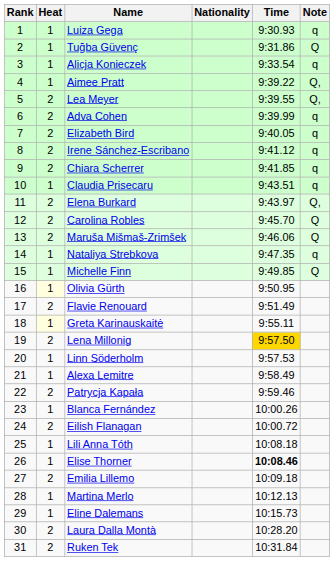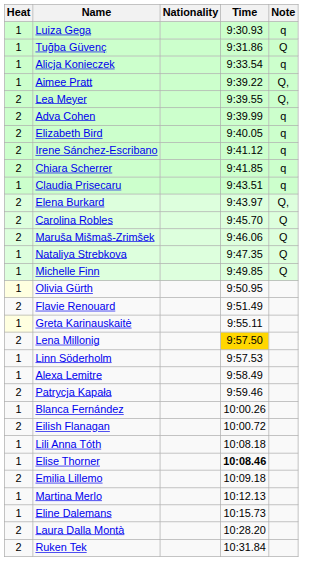 <table class="wikitable sortable" style="text-align:center">
 <tr>
-<th>Rank</th>
 <th>Heat</th>
 <th>Name</th>
 <th>Nationality</th>
 <th>Time</th>
 <th>Note</th>
 </tr>
 <tr bgcolor=ccffcc>
 <td>1</td>
-<td>1</td>
 <td align=left><a href='#'>Luiza Gega</a></td>
 <td align=left></td>
 <td>9:30.93</td>
 <td>q</td>
 </tr>
 <tr bgcolor=ccffcc>
-<td>2</td>
 <td>1</td>
 <td align=left><a href='#'>Tuğba Güvenç</a></td>
 <td align=left></td>
 <td>9:31.86</td>
 <td>Q</td>
 </tr>
 <tr bgcolor=ccffcc>
-<td>3</td>
 <td>1</td>
 <td align=left><a href='#'>Alicja Konieczek</a></td>
 <td align=left></td>
 <td>9:33.54</td>
 <td>q</td>
 </tr>
 <tr bgcolor=ccffcc>
-<td>4</td>
 <td>1</td>
 <td align=left><a href='#'>Aimee Pratt</a></td>
 <td align=left></td>
 <td>9:39.22</td>
 <td>Q, </td>
 </tr>
 <tr bgcolor=ccffcc>
-<td>5</td>
 <td>2</td>
 <td align=left><a href='#'>Lea Meyer</a></td>
 <td align=left></td>
 <td>9:39.55</td>
 <td>Q, </td>
 </tr>
 <tr bgcolor=ccffcc>
-<td>6</td>
 <td>2</td>
 <td align=left><a href='#'>Adva Cohen</a></td>
 <td align=left></td>
 <td>9:39.99</td>
 <td>q</td>
 </tr>
 <tr bgcolor=ccffcc>
-<td>7</td>
 <td>2</td>
 <td align=left><a href='#'>Elizabeth Bird</a></td>
 <td align=left></td>
 <td>9:40.05</td>
 <td>q</td>
 </tr>
 <tr bgcolor=ccffcc>
-<td>8</td>
 <td>2</td>
 <td align=left><a href='#'>Irene Sánchez-Escribano</a></td>
 <td align=left></td>
 <td>9:41.12</td>
 <td>q</td>
 </tr>
 <tr bgcolor=ccffcc>
-<td>9</td>
 <td>2</td>
 <td align=left><a href='#'>Chiara Scherrer</a></td>
 <td align=left></td>
 <td>9:41.85</td>
 <td>q</td>
 </tr>
 <tr bgcolor=ccffcc>
-<td>10</td>
 <td>1</td>
 <td align=left><a href='#'>Claudia Prisecaru</a></td>
 <td align=left></td>
 <td>9:43.51</td>
 <td>q</td>
 </tr>
 <tr bgcolor=ddffdd>
-<td>11</td>
 <td>2</td>
 <td align=left><a href='#'>Elena Burkard</a></td>
 <td align=left></td>
 <td>9:43.97</td>
 <td>Q, </td>
 </tr>
 <tr bgcolor=ddffdd>
-<td>12</td>
 <td>2</td>
 <td align=left><a href='#'>Carolina Robles</a></td>
 <td align=left></td>
 <td>9:45.70</td>
 <td>Q</td>
 </tr>
 <tr bgcolor=ddffdd>
-<td>13</td>
 <td>2</td>
 <td align=left><a href='#'>Maruša Mišmaš-Zrimšek</a></td>
 <td align=left></td>
 <td>9:46.06</td>
 <td>Q</td>
 </tr>
 <tr bgcolor=ddffdd>
-<td>14</td>
 <td>1</td>
 <td align=left><a href='#'>Nataliya Strebkova</a></td>
 <td align=left></td>
 <td>9:47.35</td>
-<td>q</td>
+<td>Q</td>
 </tr>
 <tr bgcolor=ddffdd>
-<td>15</td>
 <td>1</td>
 <td align=left><a href='#'>Michelle Finn</a></td>
 <td align=left></td>
 <td>9:49.85</td>
 <td>Q</td>
 </tr>
 <tr>
-<td>16</td>
 <td style="background: lightyellow;">1</td>
 <td align=left><a href='#'>Olivia Gürth</a></td>
 <td align=left></td>
 <td>9:50.95</td>
 <td></td>
 </tr>
 <tr>
-<td>17</td>
 <td>2</td>
 <td align=left><a href='#'>Flavie Renouard</a></td>
 <td align=left></td>
 <td>9:51.49</td>
 <td></td>
 </tr>
 <tr>
-<td>18</td>
 <td style="background: lightyellow;">1</td>
 <td align=left><a href='#'>Greta Karinauskaitė</a></td>
 <td align=left></td>
 <td>9:55.11</td>
 <td></td>
 </tr>
 <tr>
-<td>19</td>
 <td>2</td>
 <td align=left><a href='#'>Lena Millonig</a></td>
 <td align=left></td>
 <td style="background: gold;">9:57.50</td>
 <td></td>
 </tr>
 <tr>
-<td>20</td>
 <td>1</td>
 <td align=left><a href='#'>Linn Söderholm</a></td>
 <td align=left></td>
 <td>9:57.53</td>
 <td></td>
 </tr>
 <tr>
-<td>21</td>
 <td>1</td>
 <td align=left><a href='#'>Alexa Lemitre</a></td>
 <td align=left></td>
 <td>9:58.49</td>
 <td></td>
 </tr>
 <tr>
-<td>22</td>
 <td>2</td>
 <td align=left><a href='#'>Patrycja Kapała</a></td>
 <td align=left></td>
 <td>9:59.46</td>
 <td></td>
 </tr>
 <tr>
-<td>23</td>
 <td>1</td>
 <td align=left><a href='#'>Blanca Fernández</a></td>
 <td align=left></td>
 <td>10:00.26</td>
 <td></td>
 </tr>
 <tr>
-<td>24</td>
 <td>2</td>
 <td align=left><a href='#'>Eilish Flanagan</a></td>
 <td align=left></td>
 <td>10:00.72</td>
 <td></td>
 </tr>
 <tr>
-<td>25</td>
 <td>1</td>
 <td align=left><a href='#'>Lili Anna Tóth</a></td>
 <td align=left></td>
 <td>10:08.18</td>
 <td></td>
 </tr>
 <tr>
-<td>26</td>
 <td>1</td>
 <td align=left><a href='#'>Elise Thorner</a></td>
 <td align=left></td>
 <td><strong>10:08.46</strong></td>
 <td></td>
 </tr>
 <tr>
-<td>27</td>
 <td>2</td>
 <td align=left><a href='#'>Emilia Lillemo</a></td>
 <td align=left></td>
 <td>10:09.18</td>
 <td></td>
 </tr>
 <tr>
-<td>28</td>
 <td>1</td>
 <td align=left><a href='#'>Martina Merlo</a></td>
 <td align=left></td>
 <td>10:12.13</td>
 <td></td>
 </tr>
 <tr>
-<td>29</td>
 <td>1</td>
 <td align=left><a href='#'>Eline Dalemans</a></td>
 <td align=left></td>
 <td>10:15.73</td>
 <td></td>
 </tr>
 <tr>
-<td>30</td>
 <td>2</td>
 <td align=left><a href='#'>Laura Dalla Montà</a></td>
 <td align=left></td>
 <td>10:28.20</td>
 <td></td>
 </tr>
 <tr>
-<td>31</td>
 <td>2</td>
 <td align=left><a href='#'>Ruken Tek</a></td>
 <td align=left></td>
 <td>10:31.84</td>
 <td></td>
 </tr>
 </table>
